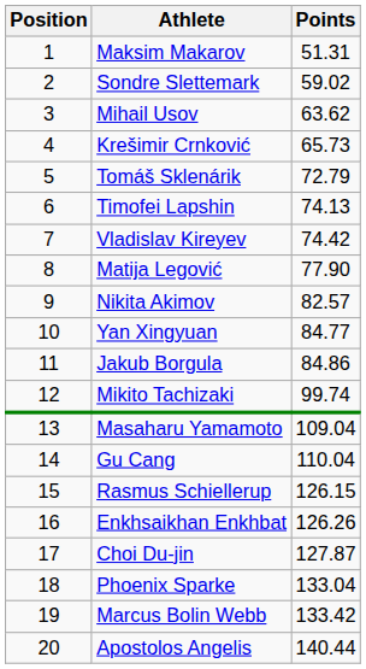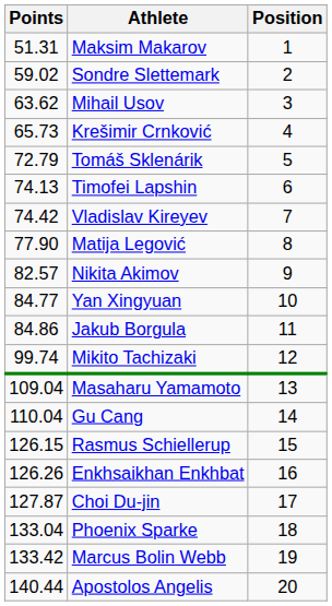 <table class="wikitable sortable" style="text-align:center;">
 <tr>
+<th>Points</th>
+<th>Athlete</th>
 <th>Position</th>
-<th>Athlete</th>
-<th>Points</th>
 </tr>
 <tr>
+<td>51.31</td>
+<td align=left> <a href='#'>Maksim Makarov</a></td>
 <td>1</td>
-<td align=left> <a href='#'>Maksim Makarov</a></td>
-<td>51.31</td>
 </tr>
 <tr>
+<td>59.02</td>
+<td align=left> <a href='#'>Sondre Slettemark</a></td>
 <td>2</td>
-<td align=left> <a href='#'>Sondre Slettemark</a></td>
-<td>59.02</td>
 </tr>
 <tr>
+<td>63.62</td>
+<td align=left> <a href='#'>Mihail Usov</a></td>
 <td>3</td>
-<td align=left> <a href='#'>Mihail Usov</a></td>
-<td>63.62</td>
 </tr>
 <tr>
+<td>65.73</td>
+<td align=left> <a href='#'>Krešimir Crnković</a></td>
 <td>4</td>
-<td align=left> <a href='#'>Krešimir Crnković</a></td>
-<td>65.73</td>
 </tr>
 <tr>
+<td>72.79</td>
+<td align=left> <a href='#'>Tomáš Sklenárik</a></td>
 <td>5</td>
-<td align=left> <a href='#'>Tomáš Sklenárik</a></td>
-<td>72.79</td>
 </tr>
 <tr>
+<td>74.13</td>
+<td align=left> <a href='#'>Timofei Lapshin</a></td>
 <td>6</td>
-<td align=left> <a href='#'>Timofei Lapshin</a></td>
-<td>74.13</td>
 </tr>
 <tr>
+<td>74.42</td>
+<td align=left> <a href='#'>Vladislav Kireyev</a></td>
 <td>7</td>
-<td align=left> <a href='#'>Vladislav Kireyev</a></td>
-<td>74.42</td>
 </tr>
 <tr>
+<td>77.90</td>
+<td align=left> <a href='#'>Matija Legović</a></td>
 <td>8</td>
-<td align=left> <a href='#'>Matija Legović</a></td>
-<td>77.90</td>
 </tr>
 <tr>
+<td>82.57</td>
+<td align=left> <a href='#'>Nikita Akimov</a></td>
 <td>9</td>
-<td align=left> <a href='#'>Nikita Akimov</a></td>
-<td>82.57</td>
 </tr>
 <tr>
+<td>84.77</td>
+<td align=left> <a href='#'>Yan Xingyuan</a></td>
 <td>10</td>
-<td align=left> <a href='#'>Yan Xingyuan</a></td>
-<td>84.77</td>
 </tr>
 <tr>
+<td>84.86</td>
+<td align=left> <a href='#'>Jakub Borgula</a></td>
 <td>11</td>
-<td align=left> <a href='#'>Jakub Borgula</a></td>
-<td>84.86</td>
 </tr>
 <tr style="border-bottom:3px solid green;">
+<td>99.74</td>
+<td align=left> <a href='#'>Mikito Tachizaki</a></td>
 <td>12</td>
-<td align=left> <a href='#'>Mikito Tachizaki</a></td>
-<td>99.74</td>
 </tr>
 <tr>
+<td>109.04</td>
+<td align=left> <a href='#'>Masaharu Yamamoto</a></td>
 <td>13</td>
-<td align=left> <a href='#'>Masaharu Yamamoto</a></td>
-<td>109.04</td>
 </tr>
 <tr>
+<td>110.04</td>
+<td align=left> <a href='#'>Gu Cang</a></td>
 <td>14</td>
-<td align=left> <a href='#'>Gu Cang</a></td>
-<td>110.04</td>
 </tr>
 <tr>
+<td>126.15</td>
+<td align=left> <a href='#'>Rasmus Schiellerup</a></td>
 <td>15</td>
-<td align=left> <a href='#'>Rasmus Schiellerup</a></td>
-<td>126.15</td>
 </tr>
 <tr>
+<td>126.26</td>
+<td align=left> <a href='#'>Enkhsaikhan Enkhbat</a></td>
 <td>16</td>
-<td align=left> <a href='#'>Enkhsaikhan Enkhbat</a></td>
-<td>126.26</td>
 </tr>
 <tr>
+<td>127.87</td>
+<td align=left> <a href='#'>Choi Du-jin</a></td>
 <td>17</td>
-<td align=left> <a href='#'>Choi Du-jin</a></td>
-<td>127.87</td>
 </tr>
 <tr>
+<td>133.04</td>
+<td align=left> <a href='#'>Phoenix Sparke</a></td>
 <td>18</td>
-<td align=left> <a href='#'>Phoenix Sparke</a></td>
-<td>133.04</td>
 </tr>
 <tr>
+<td>133.42</td>
+<td align=left> <a href='#'>Marcus Bolin Webb</a></td>
 <td>19</td>
-<td align=left> <a href='#'>Marcus Bolin Webb</a></td>
-<td>133.42</td>
 </tr>
 <tr>
+<td>140.44</td>
+<td align=left> <a href='#'>Apostolos Angelis</a></td>
 <td>20</td>
-<td align=left> <a href='#'>Apostolos Angelis</a></td>
-<td>140.44</td>
 </tr>
 </table>
